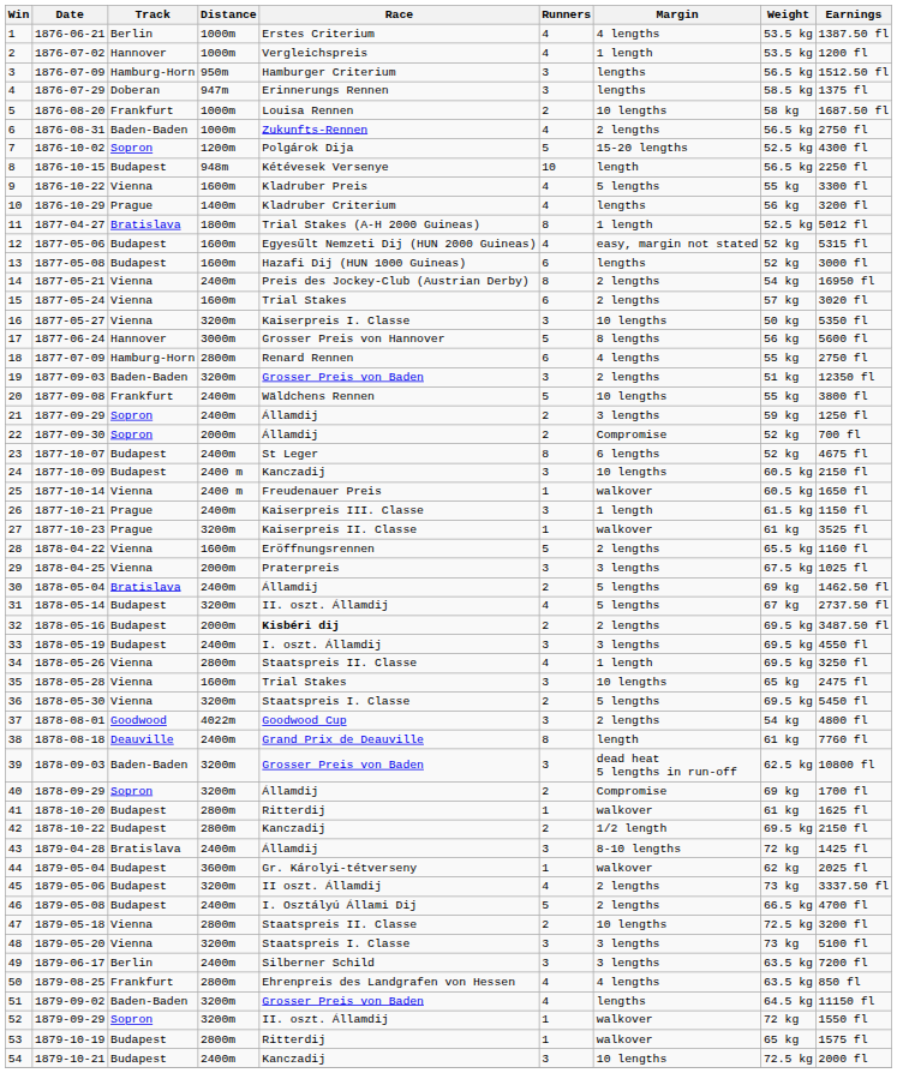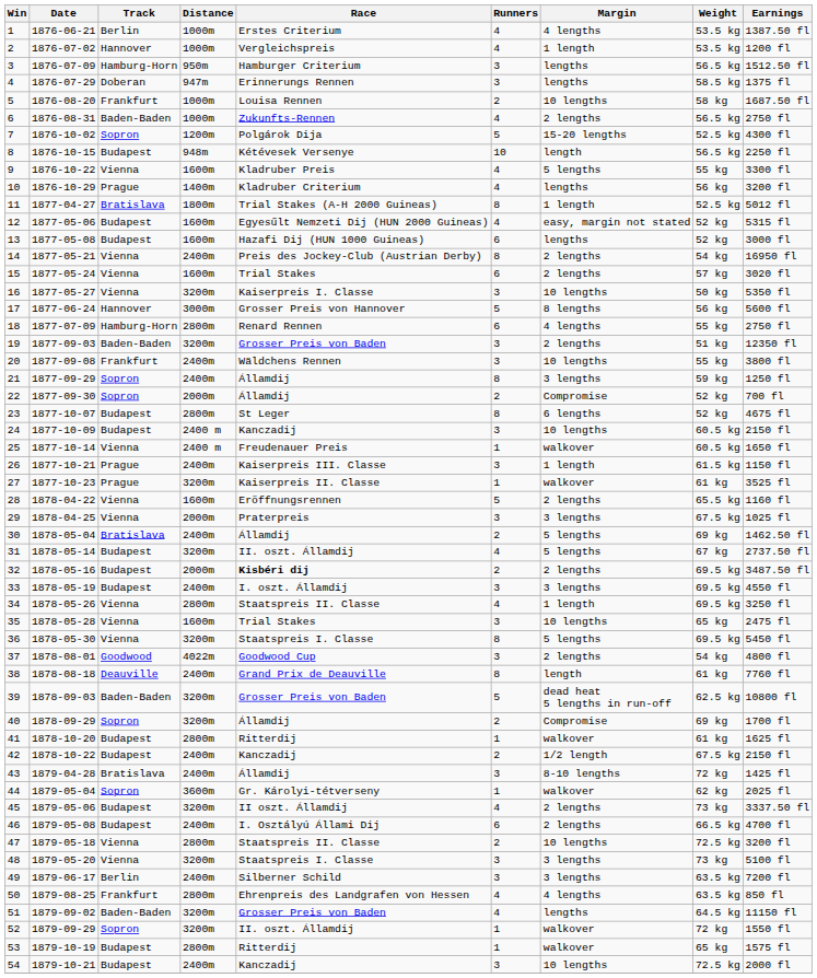 <table class="wikitable sortable">
 <tr>
 <th>Win</th>
 <th>Date</th>
 <th>Track</th>
 <th>Distance</th>
 <th>Race</th>
 <th>Runners</th>
 <th>Margin</th>
 <th>Weight</th>
 <th>Earnings</th>
 </tr>
 <tr>
 <td>1</td>
 <td>1876-06-21</td>
 <td>Berlin</td>
 <td>1000m</td>
 <td>Erstes Criterium</td>
 <td>4</td>
 <td>4 lengths</td>
 <td>53.5 kg</td>
 <td>1387.50 fl</td>
 </tr>
 <tr>
 <td>2</td>
 <td>1876-07-02</td>
 <td>Hannover</td>
 <td>1000m</td>
 <td>Vergleichspreis</td>
 <td>4</td>
 <td>1 length</td>
 <td>53.5 kg</td>
 <td>1200 fl</td>
 </tr>
 <tr>
 <td>3</td>
 <td>1876-07-09</td>
 <td>Hamburg-Horn</td>
 <td>950m</td>
 <td>Hamburger Criterium</td>
 <td>3</td>
 <td> lengths</td>
 <td>56.5 kg</td>
 <td>1512.50 fl</td>
 </tr>
 <tr>
 <td>4</td>
 <td>1876-07-29</td>
 <td>Doberan</td>
 <td>947m</td>
 <td>Erinnerungs Rennen</td>
 <td>3</td>
 <td> lengths</td>
 <td>58.5 kg</td>
 <td>1375 fl</td>
 </tr>
 <tr>
 <td>5</td>
 <td>1876-08-20</td>
 <td>Frankfurt</td>
 <td>1000m</td>
 <td>Louisa Rennen</td>
 <td>2</td>
 <td>10 lengths</td>
 <td>58 kg</td>
 <td>1687.50 fl</td>
 </tr>
 <tr>
 <td>6</td>
 <td>1876-08-31</td>
 <td>Baden-Baden</td>
 <td>1000m</td>
 <td><a href='#'>Zukunfts-Rennen</a></td>
 <td>4</td>
 <td>2 lengths</td>
 <td>56.5 kg</td>
 <td>2750 fl</td>
 </tr>
 <tr>
 <td>7</td>
 <td>1876-10-02</td>
 <td><a href='#'>Sopron</a></td>
 <td>1200m</td>
 <td>Polgárok Dija</td>
 <td>5</td>
 <td>15-20 lengths</td>
 <td>52.5 kg</td>
 <td>4300 fl</td>
 </tr>
 <tr>
 <td>8</td>
 <td>1876-10-15</td>
 <td>Budapest</td>
 <td>948m</td>
 <td>Kétévesek Versenye</td>
 <td>10</td>
 <td> length</td>
 <td>56.5 kg</td>
 <td>2250 fl</td>
 </tr>
 <tr>
 <td>9</td>
 <td>1876-10-22</td>
 <td>Vienna</td>
 <td>1600m</td>
 <td>Kladruber Preis</td>
 <td>4</td>
 <td>5 lengths</td>
 <td>55 kg</td>
 <td>3300 fl</td>
 </tr>
 <tr>
 <td>10</td>
 <td>1876-10-29</td>
 <td>Prague</td>
 <td>1400m</td>
 <td>Kladruber Criterium</td>
 <td>4</td>
 <td> lengths</td>
 <td>56 kg</td>
 <td>3200 fl</td>
 </tr>
 <tr>
 <td>11</td>
 <td>1877-04-27</td>
 <td><a href='#'>Bratislava</a></td>
 <td>1800m</td>
 <td>Trial Stakes (A-H 2000 Guineas)</td>
 <td>8</td>
 <td>1 length</td>
 <td>52.5 kg</td>
 <td>5012 fl</td>
 </tr>
 <tr>
 <td>12</td>
 <td>1877-05-06</td>
 <td>Budapest</td>
 <td>1600m</td>
 <td>Egyesűlt Nemzeti Dij (HUN 2000 Guineas)</td>
 <td>4</td>
 <td>easy, margin not stated</td>
 <td>52 kg</td>
 <td>5315 fl</td>
 </tr>
 <tr>
 <td>13</td>
 <td>1877-05-08</td>
 <td>Budapest</td>
 <td>1600m</td>
 <td>Hazafi Dij (HUN 1000 Guineas)</td>
 <td>6</td>
 <td> lengths</td>
 <td>52 kg</td>
 <td>3000 fl</td>
 </tr>
 <tr>
 <td>14</td>
 <td>1877-05-21</td>
 <td>Vienna</td>
 <td>2400m</td>
 <td>Preis des Jockey-Club (Austrian Derby)</td>
 <td>8</td>
 <td>2 lengths</td>
 <td>54 kg</td>
 <td>16950 fl</td>
 </tr>
 <tr>
 <td>15</td>
 <td>1877-05-24</td>
 <td>Vienna</td>
 <td>1600m</td>
 <td>Trial Stakes</td>
 <td>6</td>
 <td>2 lengths</td>
 <td>57 kg</td>
 <td>3020 fl</td>
 </tr>
 <tr>
 <td>16</td>
 <td>1877-05-27</td>
 <td>Vienna</td>
 <td>3200m</td>
 <td>Kaiserpreis I. Classe</td>
 <td>3</td>
 <td>10 lengths</td>
 <td>50 kg</td>
 <td>5350 fl</td>
 </tr>
 <tr>
 <td>17</td>
 <td>1877-06-24</td>
 <td>Hannover</td>
 <td>3000m</td>
 <td>Grosser Preis von Hannover</td>
 <td>5</td>
 <td>8 lengths</td>
 <td>56 kg</td>
 <td>5600 fl</td>
 </tr>
 <tr>
 <td>18</td>
 <td>1877-07-09</td>
 <td>Hamburg-Horn</td>
 <td>2800m</td>
 <td>Renard Rennen</td>
 <td>6</td>
 <td>4 lengths</td>
 <td>55 kg</td>
 <td>2750 fl</td>
 </tr>
 <tr>
 <td>19</td>
 <td>1877-09-03</td>
 <td>Baden-Baden</td>
 <td>3200m</td>
 <td><a href='#'>Grosser Preis von Baden</a></td>
 <td>3</td>
 <td>2 lengths</td>
 <td>51 kg</td>
 <td>12350 fl</td>
 </tr>
 <tr>
 <td>20</td>
 <td>1877-09-08</td>
 <td>Frankfurt</td>
 <td>2400m</td>
 <td>Wäldchens Rennen</td>
-<td>5</td>
+<td>3</td>
 <td>10 lengths</td>
 <td>55 kg</td>
 <td>3800 fl</td>
 </tr>
 <tr>
 <td>21</td>
 <td>1877-09-29</td>
 <td><a href='#'>Sopron</a></td>
 <td>2400m</td>
 <td>Államdij</td>
-<td>2</td>
+<td>8</td>
 <td>3 lengths</td>
 <td>59 kg</td>
 <td>1250 fl</td>
 </tr>
 <tr>
 <td>22</td>
 <td>1877-09-30</td>
 <td><a href='#'>Sopron</a></td>
 <td>2000m</td>
 <td>Államdij</td>
 <td>2</td>
 <td>Compromise</td>
 <td>52 kg</td>
 <td>700 fl</td>
 </tr>
 <tr>
 <td>23</td>
 <td>1877-10-07</td>
 <td>Budapest</td>
-<td>2400m</td>
+<td>2800m</td>
 <td>St Leger</td>
 <td>8</td>
 <td>6 lengths</td>
 <td>52 kg</td>
 <td>4675 fl</td>
 </tr>
 <tr>
 <td>24</td>
 <td>1877-10-09</td>
 <td>Budapest</td>
 <td>2400 m</td>
 <td>Kanczadij</td>
 <td>3</td>
 <td>10 lengths</td>
 <td>60.5 kg</td>
 <td>2150 fl</td>
 </tr>
 <tr>
 <td>25</td>
 <td>1877-10-14</td>
 <td>Vienna</td>
 <td>2400 m</td>
 <td>Freudenauer Preis</td>
 <td>1</td>
 <td>walkover</td>
 <td>60.5 kg</td>
 <td>1650 fl</td>
 </tr>
 <tr>
 <td>26</td>
 <td>1877-10-21</td>
 <td>Prague</td>
 <td>2400m</td>
 <td>Kaiserpreis III. Classe</td>
 <td>3</td>
 <td>1 length</td>
 <td>61.5 kg</td>
 <td>1150 fl</td>
 </tr>
 <tr>
 <td>27</td>
 <td>1877-10-23</td>
 <td>Prague</td>
 <td>3200m</td>
 <td>Kaiserpreis II. Classe</td>
 <td>1</td>
 <td>walkover</td>
 <td>61 kg</td>
 <td>3525 fl</td>
 </tr>
 <tr>
 <td>28</td>
 <td>1878-04-22</td>
 <td>Vienna</td>
 <td>1600m</td>
 <td>Eröffnungsrennen</td>
 <td>5</td>
 <td>2 lengths</td>
 <td>65.5 kg</td>
 <td>1160 fl</td>
 </tr>
 <tr>
 <td>29</td>
 <td>1878-04-25</td>
 <td>Vienna</td>
 <td>2000m</td>
 <td>Praterpreis</td>
 <td>3</td>
 <td>3 lengths</td>
 <td>67.5 kg</td>
 <td>1025 fl</td>
 </tr>
 <tr>
 <td>30</td>
 <td>1878-05-04</td>
 <td><a href='#'>Bratislava</a></td>
 <td>2400m</td>
 <td>Államdij</td>
 <td>2</td>
 <td>5 lengths</td>
 <td>69 kg</td>
 <td>1462.50 fl</td>
 </tr>
 <tr>
 <td>31</td>
 <td>1878-05-14</td>
 <td>Budapest</td>
 <td>3200m</td>
 <td>II. oszt. Államdij</td>
 <td>4</td>
 <td>5 lengths</td>
 <td>67 kg</td>
 <td>2737.50 fl</td>
 </tr>
 <tr>
 <td>32</td>
 <td>1878-05-16</td>
 <td>Budapest</td>
 <td>2000m</td>
 <td><strong>Kisbéri dij</strong></td>
 <td>2</td>
 <td>2 lengths</td>
 <td>69.5 kg</td>
 <td>3487.50 fl</td>
 </tr>
 <tr>
 <td>33</td>
 <td>1878-05-19</td>
 <td>Budapest</td>
 <td>2400m</td>
 <td>I. oszt. Államdij</td>
 <td>3</td>
 <td>3 lengths</td>
 <td>69.5 kg</td>
 <td>4550 fl</td>
 </tr>
 <tr>
 <td>34</td>
 <td>1878-05-26</td>
 <td>Vienna</td>
 <td>2800m</td>
 <td>Staatspreis II. Classe</td>
 <td>4</td>
 <td>1 length</td>
 <td>69.5 kg</td>
 <td>3250 fl</td>
 </tr>
 <tr>
 <td>35</td>
 <td>1878-05-28</td>
 <td>Vienna</td>
 <td>1600m</td>
 <td>Trial Stakes</td>
 <td>3</td>
 <td>10 lengths</td>
 <td>65 kg</td>
 <td>2475 fl</td>
 </tr>
 <tr>
 <td>36</td>
 <td>1878-05-30</td>
 <td>Vienna</td>
 <td>3200m</td>
 <td>Staatspreis I. Classe</td>
-<td>2</td>
+<td>8</td>
 <td>5 lengths</td>
 <td>69.5 kg</td>
 <td>5450 fl</td>
 </tr>
 <tr>
 <td>37</td>
 <td>1878-08-01</td>
 <td><a href='#'>Goodwood</a></td>
 <td>4022m</td>
 <td><a href='#'>Goodwood Cup</a></td>
 <td>3</td>
 <td>2 lengths</td>
 <td>54 kg</td>
 <td>4800 fl</td>
 </tr>
 <tr>
 <td>38</td>
 <td>1878-08-18</td>
 <td><a href='#'>Deauville</a></td>
 <td>2400m</td>
 <td><a href='#'>Grand Prix de Deauville</a></td>
 <td>8</td>
 <td> length</td>
 <td>61 kg</td>
 <td>7760 fl</td>
 </tr>
 <tr>
 <td>39</td>
 <td>1878-09-03</td>
 <td>Baden-Baden</td>
 <td>3200m</td>
 <td><a href='#'>Grosser Preis von Baden</a></td>
-<td>3</td>
+<td>5</td>
 <td>dead heat<br>5 lengths in run-off</td>
 <td>62.5 kg</td>
 <td>10800 fl</td>
 </tr>
 <tr>
 <td>40</td>
 <td>1878-09-29</td>
 <td><a href='#'>Sopron</a></td>
 <td>3200m</td>
 <td>Államdij</td>
 <td>2</td>
 <td>Compromise</td>
 <td>69 kg</td>
 <td>1700 fl</td>
 </tr>
 <tr>
 <td>41</td>
 <td>1878-10-20</td>
 <td>Budapest</td>
 <td>2800m</td>
 <td>Ritterdij</td>
 <td>1</td>
 <td>walkover</td>
 <td>61 kg</td>
 <td>1625 fl</td>
 </tr>
 <tr>
 <td>42</td>
 <td>1878-10-22</td>
 <td>Budapest</td>
-<td>2800m</td>
+<td>2400m</td>
 <td>Kanczadij</td>
 <td>2</td>
 <td>1/2 length</td>
-<td>69.5 kg</td>
+<td>67.5 kg</td>
 <td>2150 fl</td>
 </tr>
 <tr>
 <td>43</td>
 <td>1879-04-28</td>
 <td>Bratislava</td>
 <td>2400m</td>
 <td>Államdij</td>
 <td>3</td>
 <td>8-10 lengths</td>
 <td>72 kg</td>
 <td>1425 fl</td>
 </tr>
 <tr>
 <td>44</td>
 <td>1879-05-04</td>
-<td>Budapest</td>
+<td><a href='#'>Sopron</a></td>
 <td>3600m</td>
 <td>Gr. Károlyi-tétverseny</td>
 <td>1</td>
 <td>walkover</td>
 <td>62 kg</td>
 <td>2025 fl</td>
 </tr>
 <tr>
 <td>45</td>
 <td>1879-05-06</td>
 <td>Budapest</td>
 <td>3200m</td>
 <td>II oszt. Államdij</td>
 <td>4</td>
 <td>2 lengths</td>
 <td>73 kg</td>
 <td>3337.50 fl</td>
 </tr>
 <tr>
 <td>46</td>
 <td>1879-05-08</td>
 <td>Budapest</td>
 <td>2400m</td>
 <td>I. Osztályú Állami Dij</td>
-<td>5</td>
+<td>6</td>
 <td>2 lengths</td>
 <td>66.5 kg</td>
 <td>4700 fl</td>
 </tr>
 <tr>
 <td>47</td>
 <td>1879-05-18</td>
 <td>Vienna</td>
 <td>2800m</td>
 <td>Staatspreis II. Classe</td>
 <td>2</td>
 <td>10 lengths</td>
 <td>72.5 kg</td>
 <td>3200 fl</td>
 </tr>
 <tr>
 <td>48</td>
 <td>1879-05-20</td>
 <td>Vienna</td>
 <td>3200m</td>
 <td>Staatspreis I. Classe</td>
 <td>3</td>
 <td>3 lengths</td>
 <td>73 kg</td>
 <td>5100 fl</td>
 </tr>
 <tr>
 <td>49</td>
 <td>1879-06-17</td>
 <td>Berlin</td>
 <td>2400m</td>
 <td>Silberner Schild</td>
 <td>3</td>
 <td>3 lengths</td>
 <td>63.5 kg</td>
 <td>7200 fl</td>
 </tr>
 <tr>
 <td>50</td>
 <td>1879-08-25</td>
 <td>Frankfurt</td>
 <td>2800m</td>
 <td>Ehrenpreis des Landgrafen von Hessen</td>
 <td>4</td>
 <td>4 lengths</td>
 <td>63.5 kg</td>
 <td>850 fl</td>
 </tr>
 <tr>
 <td>51</td>
 <td>1879-09-02</td>
 <td>Baden-Baden</td>
 <td>3200m</td>
 <td><a href='#'>Grosser Preis von Baden</a></td>
 <td>4</td>
 <td> lengths</td>
 <td>64.5 kg</td>
 <td>11150 fl</td>
 </tr>
 <tr>
 <td>52</td>
 <td>1879-09-29</td>
 <td><a href='#'>Sopron</a></td>
 <td>3200m</td>
 <td>II. oszt. Államdij</td>
 <td>1</td>
 <td>walkover</td>
 <td>72 kg</td>
 <td>1550 fl</td>
 </tr>
 <tr>
 <td>53</td>
 <td>1879-10-19</td>
 <td>Budapest</td>
 <td>2800m</td>
 <td>Ritterdij</td>
 <td>1</td>
 <td>walkover</td>
 <td>65 kg</td>
 <td>1575 fl</td>
 </tr>
 <tr>
 <td>54</td>
 <td>1879-10-21</td>
 <td>Budapest</td>
 <td>2400m</td>
 <td>Kanczadij</td>
 <td>3</td>
 <td>10 lengths</td>
 <td>72.5 kg</td>
 <td>2000 fl</td>
 </tr>
 <tr>
 </tr>
 </table>
